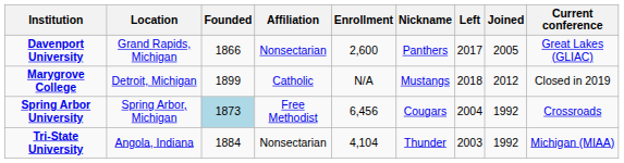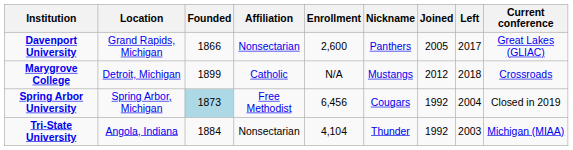 <table class="wikitable sortable" style="text-align:center">
 <tr>
 <th>Institution</th>
 <th>Location</th>
 <th>Founded</th>
 <th>Affiliation</th>
 <th>Enrollment</th>
 <th>Nickname</th>
+<th>Joined</th>
 <th>Left</th>
-<th>Joined</th>
 <th>Current<br>conference</th>
 </tr>
 <tr>
 <td><strong><a href='#'>Davenport University</a></strong></td>
 <td><a href='#'>Grand Rapids, Michigan</a></td>
 <td>1866</td>
 <td><a href='#'>Nonsectarian</a></td>
 <td>2,600</td>
 <td><a href='#'>Panthers</a></td>
+<td>2005</td>
 <td>2017</td>
-<td>2005</td>
 <td><a href='#'>Great Lakes (GLIAC)</a></td>
 </tr>
 <tr>
 <td><strong><a href='#'>Marygrove College</a></strong></td>
 <td><a href='#'>Detroit, Michigan</a></td>
 <td>1899</td>
 <td><a href='#'>Catholic</a><br></td>
 <td>N/A</td>
 <td><a href='#'>Mustangs</a></td>
+<td>2012</td>
 <td>2018</td>
-<td>2012</td>
-<td>Closed in 2019</td>
+<td><a href='#'>Crossroads</a></td>
 </tr>
 <tr>
 <td><strong><a href='#'>Spring Arbor University</a></strong></td>
 <td><a href='#'>Spring Arbor, Michigan</a></td>
 <td style="background: lightblue;">1873</td>
 <td><a href='#'>Free Methodist</a></td>
 <td>6,456</td>
 <td><a href='#'>Cougars</a></td>
+<td>1992</td>
 <td>2004</td>
-<td>1992</td>
-<td><a href='#'>Crossroads</a></td>
+<td>Closed in 2019</td>
 </tr>
 <tr>
 <td><strong><a href='#'>Tri-State University</a></strong></td>
 <td><a href='#'>Angola, Indiana</a></td>
 <td>1884</td>
 <td>Nonsectarian</td>
 <td>4,104</td>
 <td><a href='#'>Thunder</a></td>
+<td>1992</td>
 <td>2003</td>
-<td>1992</td>
 <td><a href='#'>Michigan (MIAA)</a></td>
 </tr>
 </table>
